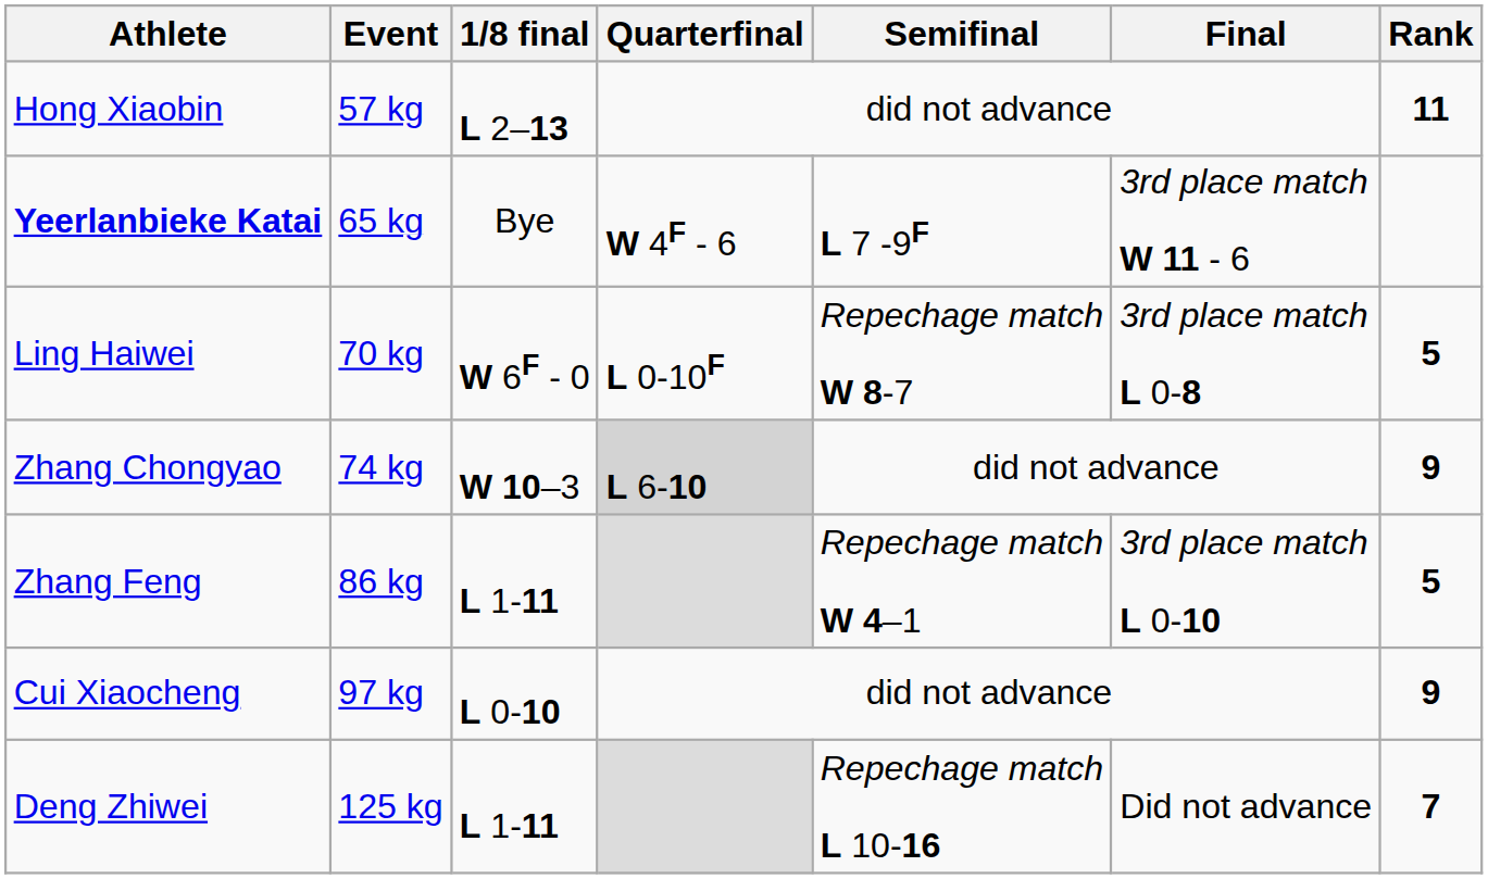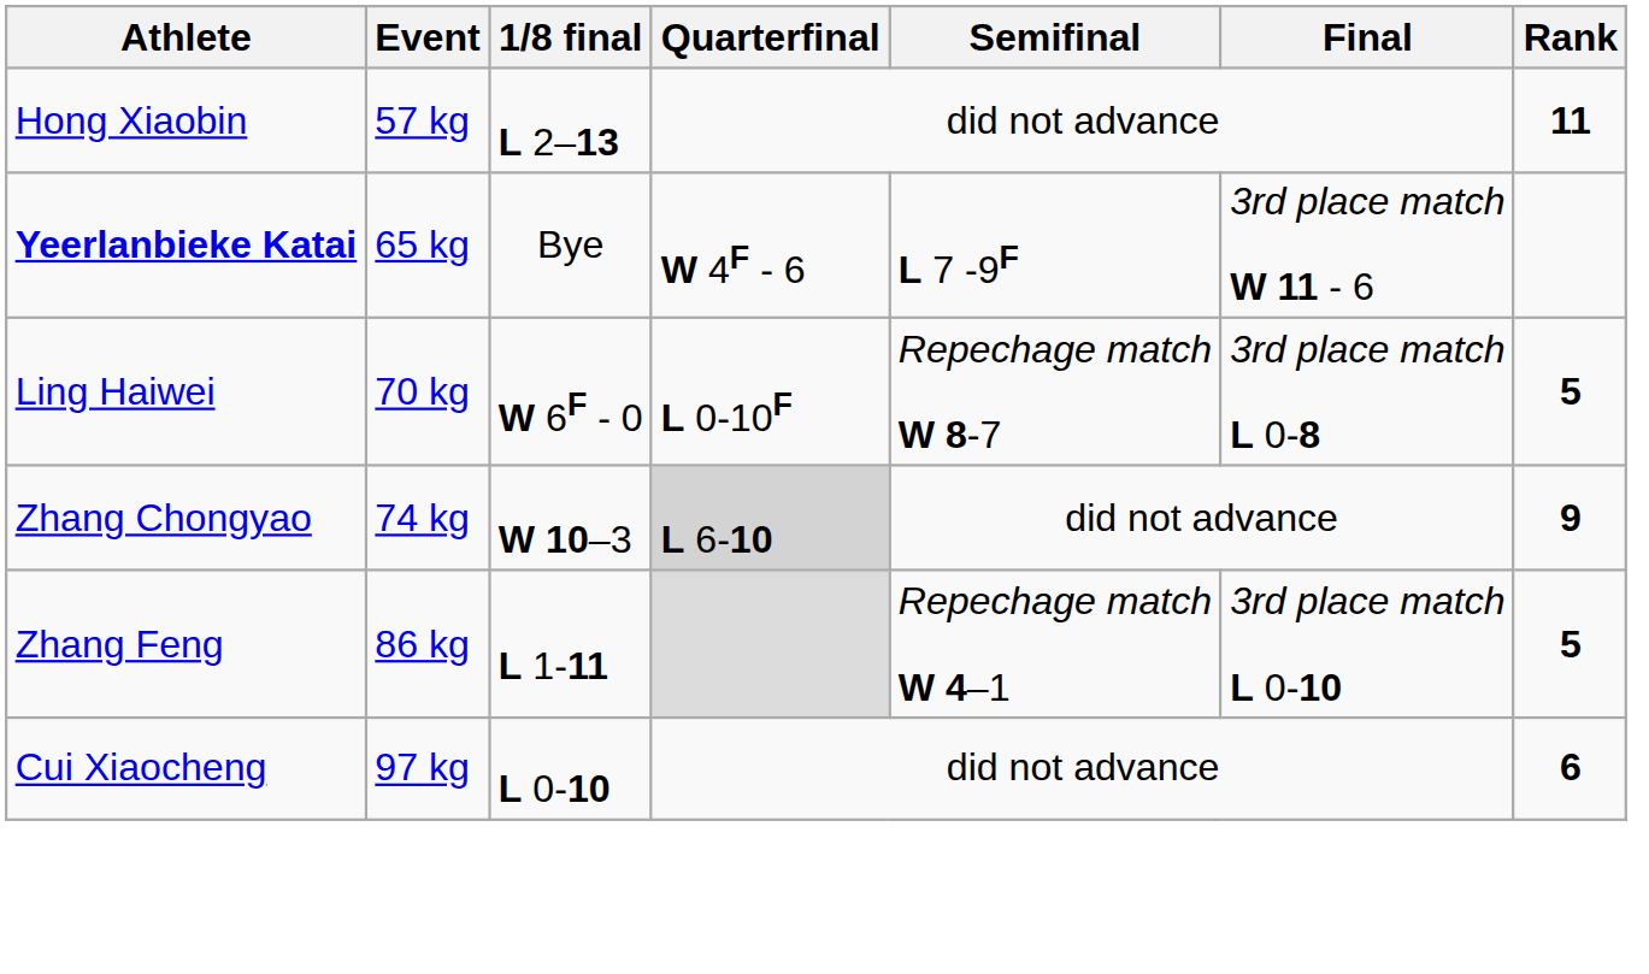 <table class="wikitable" style="text-align:left; font-size:90%">
 <tr>
 <th>Athlete</th>
 <th>Event</th>
 <th>1/8 final</th>
 <th>Quarterfinal</th>
 <th>Semifinal</th>
 <th>Final</th>
 <th>Rank</th>
 </tr>
 <tr>
 <td><a href='#'>Hong Xiaobin</a></td>
 <td><a href='#'>57 kg</a></td>
 <td><br><strong>L</strong> 2–<strong>13</strong></td>
 <td style="text-align:center;" colspan="3">did not advance</td>
 <td align=center><strong>11</strong></td>
 </tr>
 <tr>
 <td><strong><a href='#'>Yeerlanbieke Katai</a></strong></td>
 <td><a href='#'>65 kg</a></td>
 <td align=center>Bye</td>
 <td><br><strong>W</strong> 4<sup><strong>F</strong></sup> - 6</td>
 <td><br><strong>L</strong> 7 -9<sup><strong>F</strong></sup></td>
 <td><em> 3rd place match</em><br><br><strong>W</strong> <strong>11</strong> - 6</td>
 <td align=center></td>
 </tr>
 <tr>
 <td><a href='#'>Ling Haiwei</a></td>
 <td><a href='#'>70 kg</a></td>
 <td><br><strong>W</strong> 6<sup><strong>F</strong></sup> - 0</td>
 <td><br><strong>L</strong> 0-10<sup><strong>F</strong></sup></td>
 <td><em> Repechage match</em><br><br><strong>W</strong> <strong>8</strong>-7</td>
 <td><em> 3rd place match</em><br><br><strong>L</strong> 0-<strong>8</strong></td>
 <td align=center><strong>5</strong></td>
 </tr>
 <tr>
 <td><a href='#'>Zhang Chongyao</a></td>
 <td><a href='#'>74 kg</a></td>
 <td><br><strong>W</strong> <strong>10</strong>–3</td>
 <td style="background: lightgrey;"><br><strong>L</strong> 6-<strong>10</strong></td>
 <td style="text-align:center;" colspan="2">did not advance</td>
 <td align=center><strong>9</strong></td>
 </tr>
 <tr>
 <td><a href='#'>Zhang Feng</a></td>
 <td><a href='#'>86 kg</a></td>
 <td><br> <strong>L</strong> 1-<strong>11</strong></td>
 <td style="background:#dcdcdc;"></td>
 <td><em> Repechage match</em><br><br><strong>W</strong> <strong>4</strong>–1</td>
 <td><em> 3rd place match</em><br><br><strong>L</strong> 0-<strong>10</strong></td>
 <td align=center><strong>5</strong></td>
 </tr>
 <tr>
 <td><a href='#'>Cui Xiaocheng</a></td>
 <td><a href='#'>97 kg</a></td>
 <td><br><strong>L</strong> 0-<strong>10</strong></td>
 <td style="text-align:center;" colspan="3">did not advance</td>
-<td align=center><strong>9</strong></td>
-</tr>
-<tr>
-<td><a href='#'>Deng Zhiwei</a></td>
-<td><a href='#'>125 kg</a></td>
-<td><br><strong>L</strong> 1-<strong>11</strong></td>
-<td style="background:#dcdcdc;"></td>
-<td><em> Repechage match</em><br><br><strong>L</strong> 10-<strong>16</strong></td>
-<td align=center>Did not advance</td>
-<td align=center><strong>7</strong></td>
+<td align=center><strong>6</strong></td>
 </tr>
 </table>
